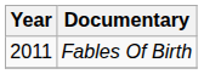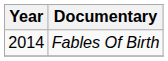 <table class= "wikitable sortable">
 <tr>
 <th>Year</th>
 <th>Documentary</th>
 </tr>
 <tr>
-<td>2011</td>
+<td>2014</td>
 <td><em>Fables Of Birth</em></td>
 </tr>
 <tr>
 </tr>
 </table>
